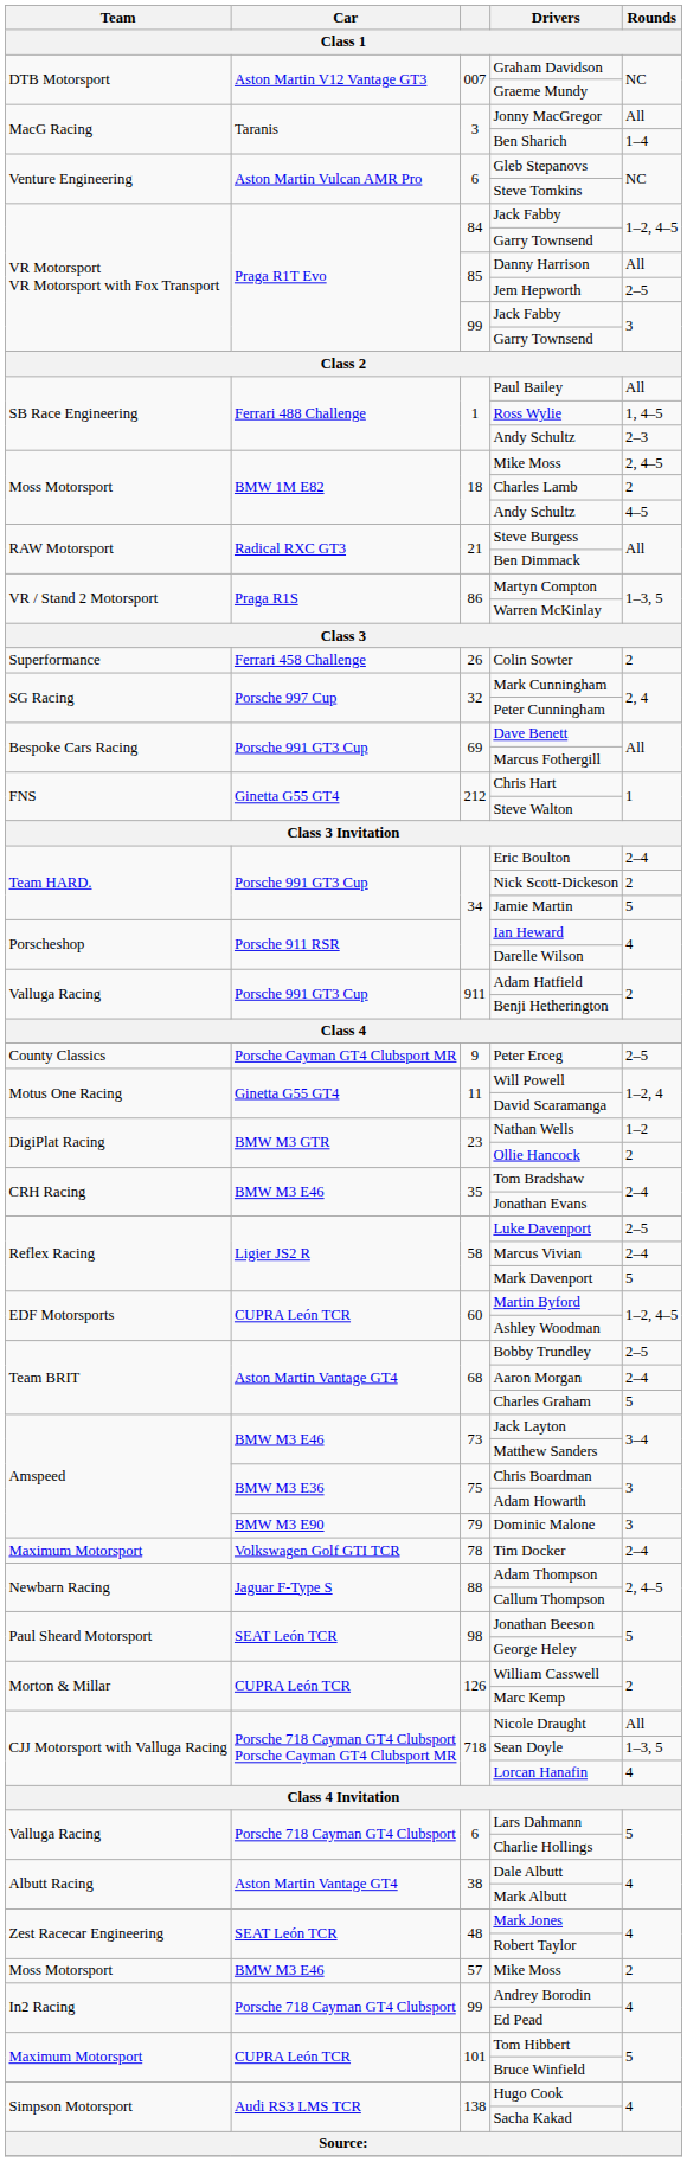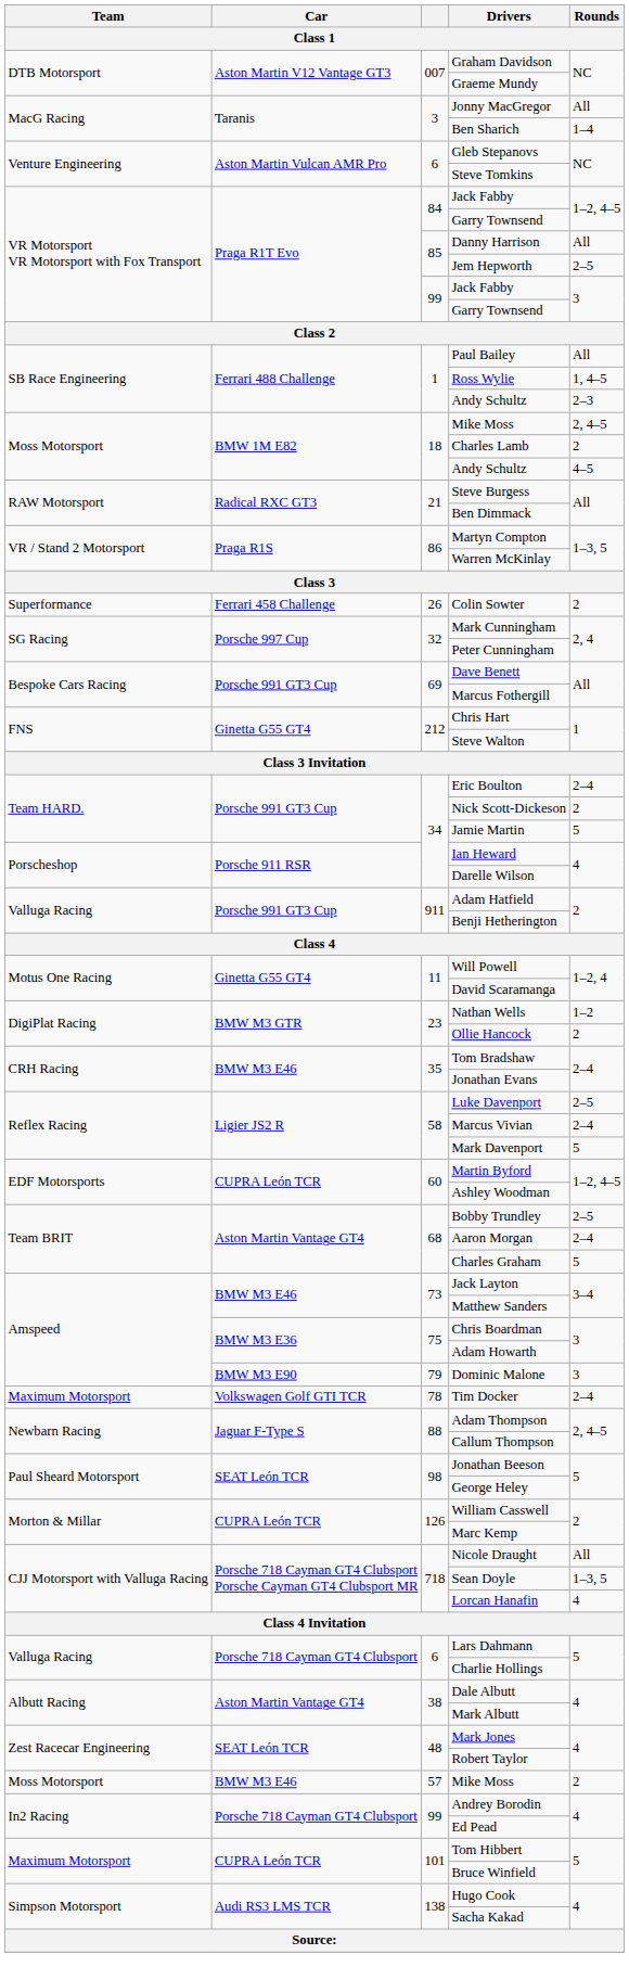 <table class="wikitable" style="font-size: 85%">
 <tr>
 <th>Team</th>
 <th>Car</th>
 <th></th>
 <th>Drivers</th>
 <th>Rounds</th>
 </tr>
 <tr>
 <th colspan=5>Class 1</th>
 </tr>
 <tr>
 <td rowspan=2>DTB Motorsport</td>
 <td rowspan=2><a href='#'>Aston Martin V12 Vantage GT3</a></td>
 <td rowspan=2 align=center>007</td>
 <td> Graham Davidson</td>
 <td rowspan=2>NC</td>
 </tr>
 <tr>
 <td> Graeme Mundy</td>
 </tr>
 <tr>
 <td rowspan=2>MacG Racing</td>
 <td rowspan=2>Taranis</td>
 <td rowspan=2 align=center>3</td>
 <td> Jonny MacGregor</td>
 <td>All</td>
 </tr>
 <tr>
 <td> Ben Sharich</td>
 <td>1–4</td>
 </tr>
 <tr>
 <td rowspan=2>Venture Engineering</td>
 <td rowspan=2><a href='#'>Aston Martin Vulcan AMR Pro</a></td>
 <td rowspan=2 align=center>6</td>
 <td> Gleb Stepanovs</td>
 <td rowspan=2>NC</td>
 </tr>
 <tr>
 <td> Steve Tomkins</td>
 </tr>
 <tr>
 <td rowspan=6>VR Motorsport<br>VR Motorsport with Fox Transport</td>
 <td rowspan=6><a href='#'>Praga R1T Evo</a></td>
 <td rowspan=2 align=center>84</td>
 <td> Jack Fabby</td>
 <td rowspan=2>1–2, 4–5</td>
 </tr>
 <tr>
 <td> Garry Townsend</td>
 </tr>
 <tr>
 <td rowspan=2 align=center>85</td>
 <td> Danny Harrison</td>
 <td>All</td>
 </tr>
 <tr>
 <td> Jem Hepworth</td>
 <td>2–5</td>
 </tr>
 <tr>
 <td rowspan=2 align=center>99</td>
 <td> Jack Fabby</td>
 <td rowspan=2>3</td>
 </tr>
 <tr>
 <td> Garry Townsend</td>
 </tr>
 <tr>
 <th colspan=5>Class 2</th>
 </tr>
 <tr>
 <td rowspan=3>SB Race Engineering</td>
 <td rowspan=3><a href='#'>Ferrari 488 Challenge</a></td>
 <td rowspan=3 align=center>1</td>
 <td> Paul Bailey</td>
 <td>All</td>
 </tr>
 <tr>
 <td> <a href='#'>Ross Wylie</a></td>
 <td>1, 4–5</td>
 </tr>
 <tr>
 <td> Andy Schultz</td>
 <td>2–3</td>
 </tr>
 <tr>
 <td rowspan=3>Moss Motorsport</td>
 <td rowspan=3><a href='#'>BMW 1M E82</a></td>
 <td rowspan=3 align=center>18</td>
 <td> Mike Moss</td>
 <td>2, 4–5</td>
 </tr>
 <tr>
 <td> Charles Lamb</td>
 <td>2</td>
 </tr>
 <tr>
 <td> Andy Schultz</td>
 <td>4–5</td>
 </tr>
 <tr>
 <td rowspan=2>RAW Motorsport</td>
 <td rowspan=2><a href='#'>Radical RXC GT3</a></td>
 <td rowspan=2 align=center>21</td>
 <td> Steve Burgess</td>
 <td rowspan=2>All</td>
 </tr>
 <tr>
 <td> Ben Dimmack</td>
 </tr>
 <tr>
 <td rowspan=2>VR / Stand 2 Motorsport</td>
 <td rowspan=2><a href='#'>Praga R1S</a></td>
 <td rowspan=2 align=center>86</td>
 <td> Martyn Compton</td>
 <td rowspan=2>1–3, 5</td>
 </tr>
 <tr>
 <td> Warren McKinlay</td>
 </tr>
 <tr>
 <th colspan=5>Class 3</th>
 </tr>
 <tr>
 <td>Superformance</td>
 <td><a href='#'>Ferrari 458 Challenge</a></td>
 <td align=center>26</td>
 <td> Colin Sowter</td>
 <td>2</td>
 </tr>
 <tr>
 <td rowspan=2>SG Racing</td>
 <td rowspan=2><a href='#'>Porsche 997 Cup</a></td>
 <td rowspan=2 align=center>32</td>
 <td> Mark Cunningham</td>
 <td rowspan=2>2, 4</td>
 </tr>
 <tr>
 <td> Peter Cunningham</td>
 </tr>
 <tr>
 <td rowspan=2>Bespoke Cars Racing</td>
 <td rowspan=2><a href='#'>Porsche 991 GT3 Cup</a></td>
 <td rowspan=2 align=center>69</td>
 <td> <a href='#'>Dave Benett</a></td>
 <td rowspan=2>All</td>
 </tr>
 <tr>
 <td> Marcus Fothergill</td>
 </tr>
 <tr>
 <td rowspan=2>FNS</td>
 <td rowspan=2><a href='#'>Ginetta G55 GT4</a></td>
 <td rowspan=2 align=center>212</td>
 <td> Chris Hart</td>
 <td rowspan=2>1</td>
 </tr>
 <tr>
 <td> Steve Walton</td>
 </tr>
 <tr>
 <th colspan=5>Class 3 Invitation</th>
 </tr>
 <tr>
 <td rowspan=3><a href='#'>Team HARD.</a></td>
 <td rowspan=3><a href='#'>Porsche 991 GT3 Cup</a></td>
 <td rowspan=5 align=center>34</td>
 <td> Eric Boulton</td>
 <td>2–4</td>
 </tr>
 <tr>
 <td> Nick Scott-Dickeson</td>
 <td>2</td>
 </tr>
 <tr>
 <td> Jamie Martin</td>
 <td>5</td>
 </tr>
 <tr>
 <td rowspan=2>Porscheshop</td>
 <td rowspan=2><a href='#'>Porsche 911 RSR</a></td>
 <td> <a href='#'>Ian Heward</a></td>
 <td rowspan=2>4</td>
 </tr>
 <tr>
 <td> Darelle Wilson</td>
 </tr>
 <tr>
 <td rowspan=2>Valluga Racing</td>
 <td rowspan=2><a href='#'>Porsche 991 GT3 Cup</a></td>
 <td rowspan=2 align=center>911</td>
 <td> Adam Hatfield</td>
 <td rowspan=2>2</td>
 </tr>
 <tr>
 <td> Benji Hetherington</td>
 </tr>
 <tr>
 <th colspan=5>Class 4</th>
-</tr>
-<tr>
-<td>County Classics</td>
-<td><a href='#'>Porsche Cayman GT4 Clubsport MR</a></td>
-<td align=center>9</td>
-<td> Peter Erceg</td>
-<td>2–5</td>
 </tr>
 <tr>
 <td rowspan=2>Motus One Racing</td>
 <td rowspan=2><a href='#'>Ginetta G55 GT4</a></td>
 <td rowspan=2 align=center>11</td>
 <td> Will Powell</td>
 <td rowspan=2>1–2, 4</td>
 </tr>
 <tr>
 <td> David Scaramanga</td>
 </tr>
 <tr>
 <td rowspan=2>DigiPlat Racing</td>
 <td rowspan=2><a href='#'>BMW M3 GTR</a></td>
 <td rowspan=2 align=center>23</td>
 <td> Nathan Wells</td>
 <td>1–2</td>
 </tr>
 <tr>
 <td> <a href='#'>Ollie Hancock</a></td>
 <td>2</td>
 </tr>
 <tr>
 <td rowspan=2>CRH Racing</td>
 <td rowspan=2><a href='#'>BMW M3 E46</a></td>
 <td rowspan=2 align=center>35</td>
 <td> Tom Bradshaw</td>
 <td rowspan=2>2–4</td>
 </tr>
 <tr>
 <td> Jonathan Evans</td>
 </tr>
 <tr>
 <td rowspan=3>Reflex Racing</td>
 <td rowspan=3><a href='#'>Ligier JS2 R</a></td>
 <td rowspan=3 align=center>58</td>
 <td> <a href='#'>Luke Davenport</a></td>
 <td>2–5</td>
 </tr>
 <tr>
 <td> Marcus Vivian</td>
 <td>2–4</td>
 </tr>
 <tr>
 <td> Mark Davenport</td>
 <td>5</td>
 </tr>
 <tr>
 <td rowspan=2>EDF Motorsports</td>
 <td rowspan=2><a href='#'>CUPRA León TCR</a></td>
 <td rowspan=2 align=center>60</td>
 <td> <a href='#'>Martin Byford</a></td>
 <td rowspan=2>1–2, 4–5</td>
 </tr>
 <tr>
 <td> Ashley Woodman</td>
 </tr>
 <tr>
 <td rowspan=3>Team BRIT</td>
 <td rowspan=3><a href='#'>Aston Martin Vantage GT4</a></td>
 <td rowspan=3 align=center>68</td>
 <td> Bobby Trundley</td>
 <td>2–5</td>
 </tr>
 <tr>
 <td> Aaron Morgan</td>
 <td>2–4</td>
 </tr>
 <tr>
 <td> Charles Graham</td>
 <td>5</td>
 </tr>
 <tr>
 <td rowspan=5>Amspeed</td>
 <td rowspan=2><a href='#'>BMW M3 E46</a></td>
 <td rowspan=2 align=center>73</td>
 <td> Jack Layton</td>
 <td rowspan=2>3–4</td>
 </tr>
 <tr>
 <td> Matthew Sanders</td>
 </tr>
 <tr>
 <td rowspan=2><a href='#'>BMW M3 E36</a></td>
 <td rowspan=2 align=center>75</td>
 <td> Chris Boardman</td>
 <td rowspan=2>3</td>
 </tr>
 <tr>
 <td> Adam Howarth</td>
 </tr>
 <tr>
 <td><a href='#'>BMW M3 E90</a></td>
 <td align=center>79</td>
 <td> Dominic Malone</td>
 <td>3</td>
 </tr>
 <tr>
 <td><a href='#'>Maximum Motorsport</a></td>
 <td><a href='#'>Volkswagen Golf GTI TCR</a></td>
 <td align=center>78</td>
 <td> Tim Docker</td>
 <td>2–4</td>
 </tr>
 <tr>
 <td rowspan=2>Newbarn Racing</td>
 <td rowspan=2><a href='#'>Jaguar F-Type S</a></td>
 <td rowspan=2 align=center>88</td>
 <td> Adam Thompson</td>
 <td rowspan=2>2, 4–5</td>
 </tr>
 <tr>
 <td> Callum Thompson</td>
 </tr>
 <tr>
 <td rowspan=2>Paul Sheard Motorsport</td>
 <td rowspan=2><a href='#'>SEAT León TCR</a></td>
 <td rowspan=2 align=center>98</td>
 <td> Jonathan Beeson</td>
 <td rowspan=2>5</td>
 </tr>
 <tr>
 <td> George Heley</td>
 </tr>
 <tr>
 <td rowspan=2>Morton & Millar</td>
 <td rowspan=2><a href='#'>CUPRA León TCR</a></td>
 <td rowspan=2 align=center>126</td>
 <td> William Casswell</td>
 <td rowspan=2>2</td>
 </tr>
 <tr>
 <td> Marc Kemp</td>
 </tr>
 <tr>
 <td rowspan=3>CJJ Motorsport with Valluga Racing</td>
 <td rowspan=3><a href='#'>Porsche 718 Cayman GT4 Clubsport</a><br><a href='#'>Porsche Cayman GT4 Clubsport MR</a> </td>
 <td rowspan=3 align=center>718</td>
 <td> Nicole Draught</td>
 <td>All</td>
 </tr>
 <tr>
 <td> Sean Doyle</td>
 <td>1–3, 5</td>
 </tr>
 <tr>
 <td> <a href='#'>Lorcan Hanafin</a></td>
 <td>4</td>
 </tr>
 <tr>
 <th colspan=5>Class 4 Invitation</th>
 </tr>
 <tr>
 <td rowspan=2>Valluga Racing</td>
 <td rowspan=2><a href='#'>Porsche 718 Cayman GT4 Clubsport</a></td>
 <td rowspan=2 align=center>6</td>
 <td> Lars Dahmann</td>
 <td rowspan=2>5</td>
 </tr>
 <tr>
 <td> Charlie Hollings</td>
 </tr>
 <tr>
 <td rowspan=2>Albutt Racing</td>
 <td rowspan=2><a href='#'>Aston Martin Vantage GT4</a></td>
 <td rowspan=2 align=center>38</td>
 <td> Dale Albutt</td>
 <td rowspan=2>4</td>
 </tr>
 <tr>
 <td> Mark Albutt</td>
 </tr>
 <tr>
 <td rowspan=2>Zest Racecar Engineering</td>
 <td rowspan=2><a href='#'>SEAT León TCR</a></td>
 <td rowspan=2 align=center>48</td>
 <td> <a href='#'>Mark Jones</a></td>
 <td rowspan=2>4</td>
 </tr>
 <tr>
 <td> Robert Taylor</td>
 </tr>
 <tr>
 <td>Moss Motorsport</td>
 <td><a href='#'>BMW M3 E46</a></td>
 <td align=center>57</td>
 <td> Mike Moss</td>
 <td>2</td>
 </tr>
 <tr>
 <td rowspan=2>In2 Racing</td>
 <td rowspan=2><a href='#'>Porsche 718 Cayman GT4 Clubsport</a></td>
 <td rowspan=2 align=center>99</td>
 <td> Andrey Borodin</td>
 <td rowspan=2>4</td>
 </tr>
 <tr>
 <td> Ed Pead</td>
 </tr>
 <tr>
 <td rowspan=2><a href='#'>Maximum Motorsport</a></td>
 <td rowspan=2><a href='#'>CUPRA León TCR</a></td>
 <td rowspan=2 align=center>101</td>
 <td> Tom Hibbert</td>
 <td rowspan=2>5</td>
 </tr>
 <tr>
 <td> Bruce Winfield</td>
 </tr>
 <tr>
 <td rowspan=2>Simpson Motorsport</td>
 <td rowspan=2><a href='#'>Audi RS3 LMS TCR</a></td>
 <td rowspan=2 align=center>138</td>
 <td> Hugo Cook</td>
 <td rowspan=2>4</td>
 </tr>
 <tr>
 <td> Sacha Kakad</td>
 </tr>
 <tr>
 <th colspan=5>Source:</th>
 </tr>
 <tr>
 </tr>
 </table>
